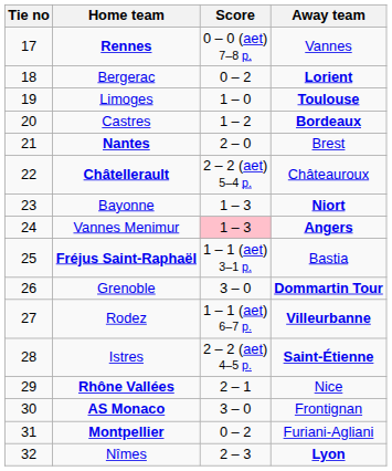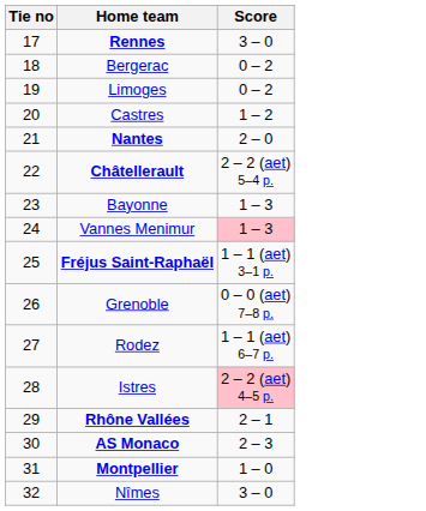 <table class="wikitable" style="text-align:center">
 <tr>
 <th>Tie no</th>
 <th>Home team</th>
 <th>Score</th>
-<th>Away team</th>
 </tr>
 <tr>
 <td>17</td>
 <td><strong><a href='#'>Rennes</a></strong></td>
-<td>0 – 0 (<a href='#'>aet</a>)<br><small>7–8 <a href='#'>p.</a></small></td>
-<td><a href='#'>Vannes</a></td>
+<td>3 – 0</td>
 </tr>
 <tr>
 <td>18</td>
 <td><a href='#'>Bergerac</a></td>
 <td>0 – 2</td>
-<td><strong><a href='#'>Lorient</a></strong></td>
 </tr>
 <tr>
 <td>19</td>
 <td><a href='#'>Limoges</a></td>
-<td>1 – 0</td>
-<td><strong><a href='#'>Toulouse</a></strong></td>
+<td>0 – 2</td>
 </tr>
 <tr>
 <td>20</td>
 <td><a href='#'>Castres</a></td>
 <td>1 – 2</td>
-<td><strong><a href='#'>Bordeaux</a></strong></td>
 </tr>
 <tr>
 <td>21</td>
 <td><strong><a href='#'>Nantes</a></strong></td>
 <td>2 – 0</td>
-<td><a href='#'>Brest</a></td>
 </tr>
 <tr>
 <td>22</td>
 <td><strong><a href='#'>Châtellerault</a></strong></td>
 <td>2 – 2 (<a href='#'>aet</a>)<br><small>5–4 <a href='#'>p.</a></small></td>
-<td><a href='#'>Châteauroux</a></td>
 </tr>
 <tr>
 <td>23</td>
 <td><a href='#'>Bayonne</a></td>
 <td>1 – 3</td>
-<td><strong><a href='#'>Niort</a></strong></td>
 </tr>
 <tr>
 <td>24</td>
 <td><a href='#'>Vannes Menimur</a></td>
 <td style="background: pink;">1 – 3</td>
-<td><strong><a href='#'>Angers</a></strong></td>
 </tr>
 <tr>
 <td>25</td>
 <td><strong><a href='#'>Fréjus Saint-Raphaël</a></strong></td>
 <td>1 – 1 (<a href='#'>aet</a>)<br><small>3–1 <a href='#'>p.</a></small></td>
-<td><a href='#'>Bastia</a></td>
 </tr>
 <tr>
 <td>26</td>
 <td><a href='#'>Grenoble</a></td>
-<td>3 – 0</td>
-<td><strong><a href='#'>Dommartin Tour</a></strong></td>
+<td>0 – 0 (<a href='#'>aet</a>)<br><small>7–8 <a href='#'>p.</a></small></td>
 </tr>
 <tr>
 <td>27</td>
 <td><a href='#'>Rodez</a></td>
 <td>1 – 1 (<a href='#'>aet</a>)<br><small>6–7 <a href='#'>p.</a></small></td>
-<td><strong><a href='#'>Villeurbanne</a></strong></td>
 </tr>
 <tr>
 <td>28</td>
 <td><a href='#'>Istres</a></td>
-<td>2 – 2 (<a href='#'>aet</a>)<br><small>4–5 <a href='#'>p.</a></small></td>
-<td><strong><a href='#'>Saint-Étienne</a></strong></td>
+<td style="background: pink;">2 – 2 (<a href='#'>aet</a>)<br><small>4–5 <a href='#'>p.</a></small></td>
 </tr>
 <tr>
 <td>29</td>
 <td><strong><a href='#'>Rhône Vallées</a></strong></td>
 <td>2 – 1</td>
-<td><a href='#'>Nice</a></td>
 </tr>
 <tr>
 <td>30</td>
 <td><strong><a href='#'>AS Monaco</a></strong></td>
-<td>3 – 0</td>
-<td><a href='#'>Frontignan</a></td>
+<td>2 – 3</td>
 </tr>
 <tr>
 <td>31</td>
 <td><strong><a href='#'>Montpellier</a></strong></td>
-<td>0 – 2</td>
-<td><a href='#'>Furiani-Agliani</a></td>
+<td>1 – 0</td>
 </tr>
 <tr>
 <td>32</td>
 <td><a href='#'>Nîmes</a></td>
-<td>2 – 3</td>
-<td><strong><a href='#'>Lyon</a></strong></td>
+<td>3 – 0</td>
 </tr>
 </table>
